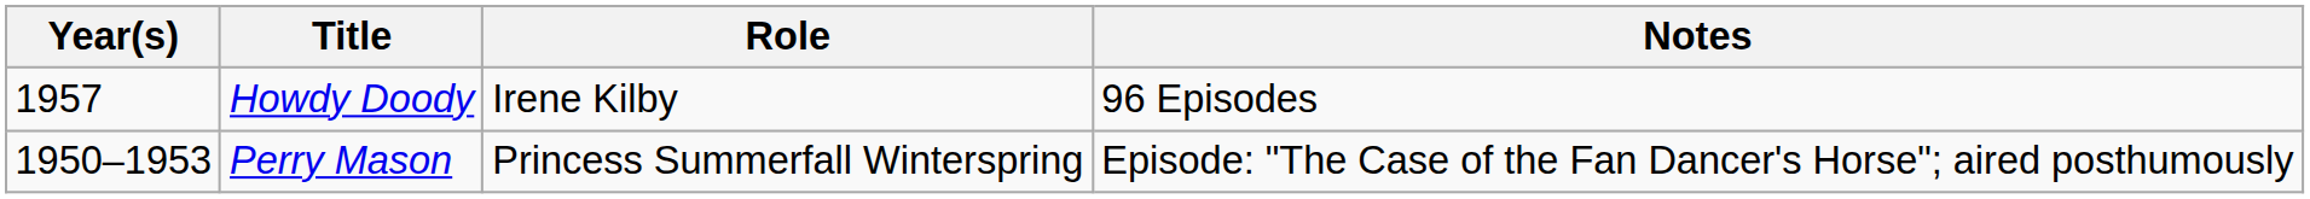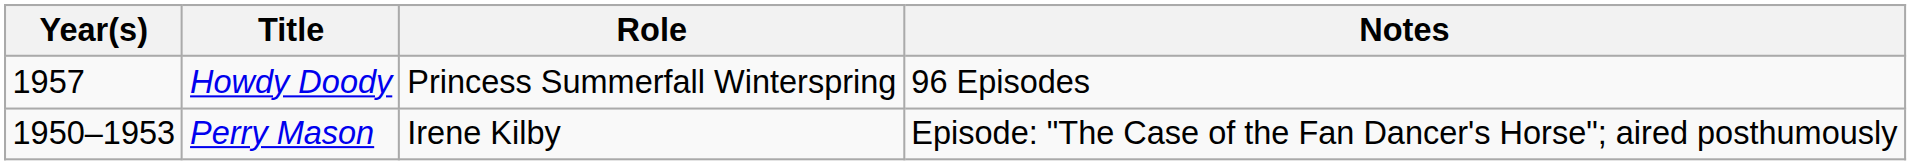 <table class="wikitable">
 <tr>
 <th>Year(s)</th>
 <th>Title</th>
 <th>Role</th>
 <th>Notes</th>
 </tr>
 <tr>
 <td>1957</td>
 <td><em><a href='#'>Howdy Doody</a></em></td>
-<td>Irene Kilby</td>
+<td>Princess Summerfall Winterspring</td>
 <td>96 Episodes</td>
 </tr>
 <tr>
 <td>1950–1953</td>
 <td><em><a href='#'>Perry Mason</a></em></td>
-<td>Princess Summerfall Winterspring</td>
+<td>Irene Kilby</td>
 <td>Episode: "The Case of the Fan Dancer's Horse"; aired posthumously</td>
 </tr>
 </table>
